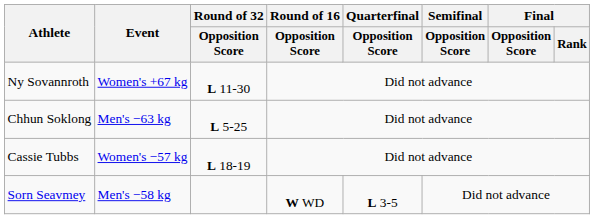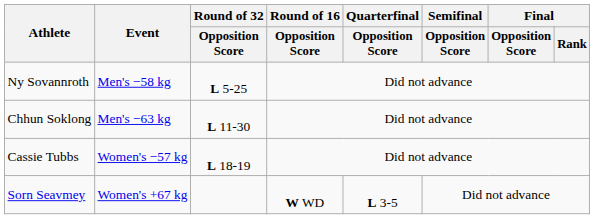 <table class=wikitable style=font-size:90%;text-align:center>
 <tr>
 <th rowspan=2>Athlete</th>
 <th rowspan=2>Event</th>
 <th>Round of 32</th>
 <th>Round of 16</th>
 <th>Quarterfinal</th>
 <th>Semifinal</th>
 <th colspan=2>Final</th>
 </tr>
 <tr style=font-size:95%>
 <th>Opposition<br>Score</th>
 <th>Opposition<br>Score</th>
 <th>Opposition<br>Score</th>
 <th>Opposition<br>Score</th>
 <th>Opposition<br>Score</th>
 <th>Rank</th>
 </tr>
 <tr>
 <td align=left>Ny Sovannroth</td>
-<td align=left><a href='#'>Women's +67 kg</a></td>
-<td><br> <strong>L</strong> 11-30</td>
+<td align=left><a href='#'>Men's −58 kg</a></td>
+<td><br> <strong>L</strong> 5-25</td>
 <td colspan=5>Did not advance</td>
 </tr>
 <tr>
 <td align=left>Chhun Soklong</td>
 <td align=left><a href='#'>Men's −63 kg</a></td>
-<td><br> <strong>L</strong> 5-25</td>
+<td><br> <strong>L</strong> 11-30</td>
 <td colspan=5>Did not advance</td>
 </tr>
 <tr>
 <td align=left>Cassie Tubbs</td>
 <td align=left><a href='#'>Women's −57 kg</a></td>
 <td><br> <strong>L</strong> 18-19</td>
 <td colspan=5>Did not advance</td>
 </tr>
 <tr>
 <td align=left><a href='#'>Sorn Seavmey</a></td>
-<td align=left><a href='#'>Men's −58 kg</a></td>
+<td align=left><a href='#'>Women's +67 kg</a></td>
 <td></td>
 <td><br> <strong>W</strong> WD</td>
 <td><br> <strong>L</strong> 3-5</td>
 <td colspan=3>Did not advance</td>
 </tr>
 </table>
